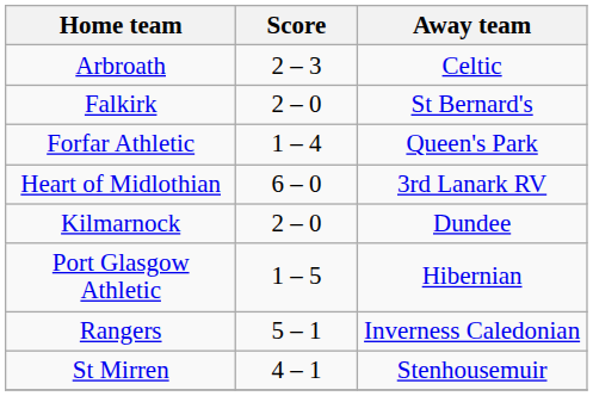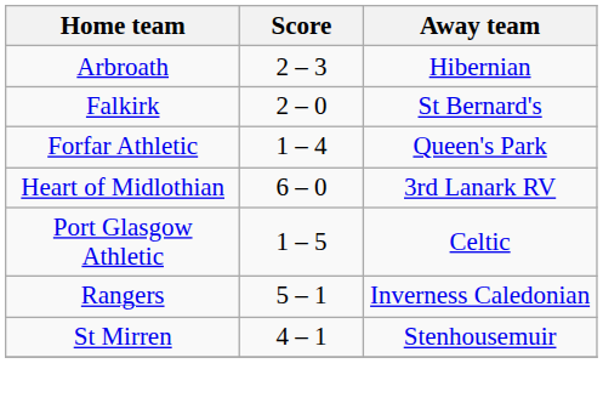 <table class="wikitable" style="text-align: center">
 <tr>
 <th width=140>Home team</th>
 <th width=70>Score</th>
 <th width=140>Away team</th>
 </tr>
 <tr>
 <td><a href='#'>Arbroath</a></td>
 <td>2 – 3</td>
-<td><a href='#'>Celtic</a></td>
+<td><a href='#'>Hibernian</a></td>
 </tr>
 <tr>
 <td><a href='#'>Falkirk</a></td>
 <td>2 – 0</td>
 <td><a href='#'>St Bernard's</a></td>
 </tr>
 <tr>
 <td><a href='#'>Forfar Athletic</a></td>
 <td>1 – 4</td>
 <td><a href='#'>Queen's Park</a></td>
 </tr>
 <tr>
 <td><a href='#'>Heart of Midlothian</a></td>
 <td>6 – 0</td>
 <td><a href='#'>3rd Lanark RV</a></td>
 </tr>
 <tr>
-<td><a href='#'>Kilmarnock</a></td>
-<td>2 – 0</td>
-<td><a href='#'>Dundee</a></td>
-</tr>
-<tr>
 <td><a href='#'>Port Glasgow Athletic</a></td>
 <td>1 – 5</td>
-<td><a href='#'>Hibernian</a></td>
+<td><a href='#'>Celtic</a></td>
 </tr>
 <tr>
 <td><a href='#'>Rangers</a></td>
 <td>5 – 1</td>
 <td><a href='#'>Inverness Caledonian</a></td>
 </tr>
 <tr>
 <td><a href='#'>St Mirren</a></td>
 <td>4 – 1</td>
 <td><a href='#'>Stenhousemuir</a></td>
 </tr>
 <tr>
 </tr>
 </table>
